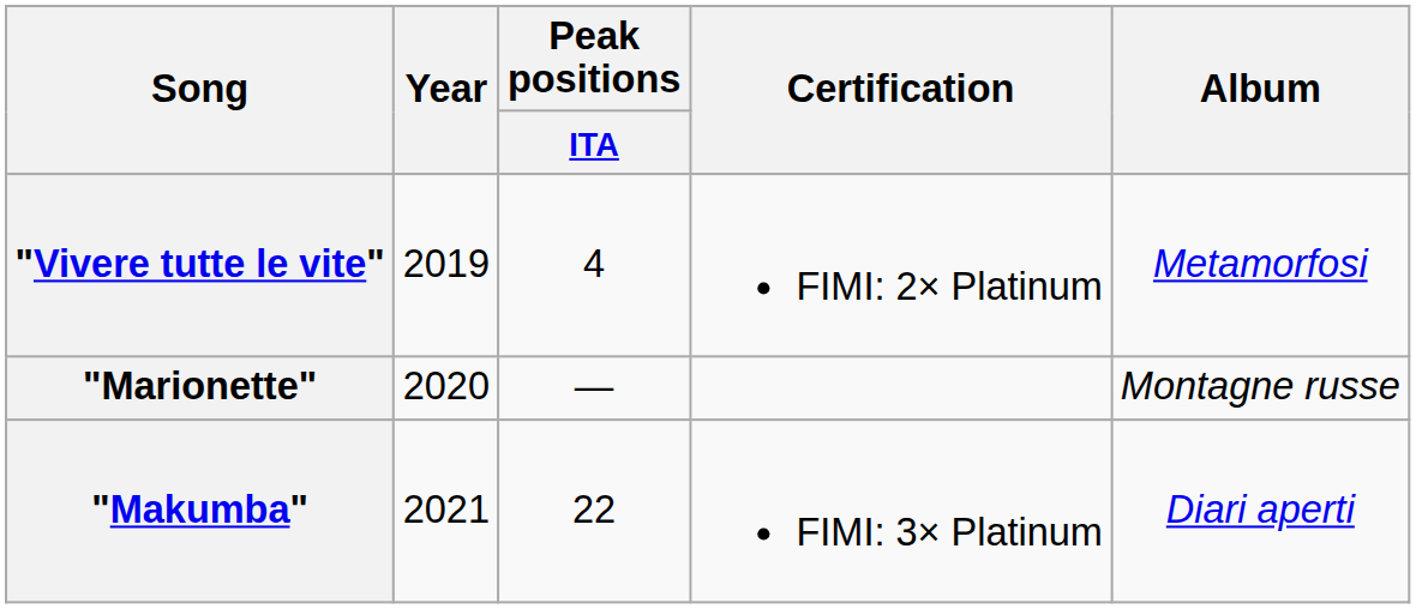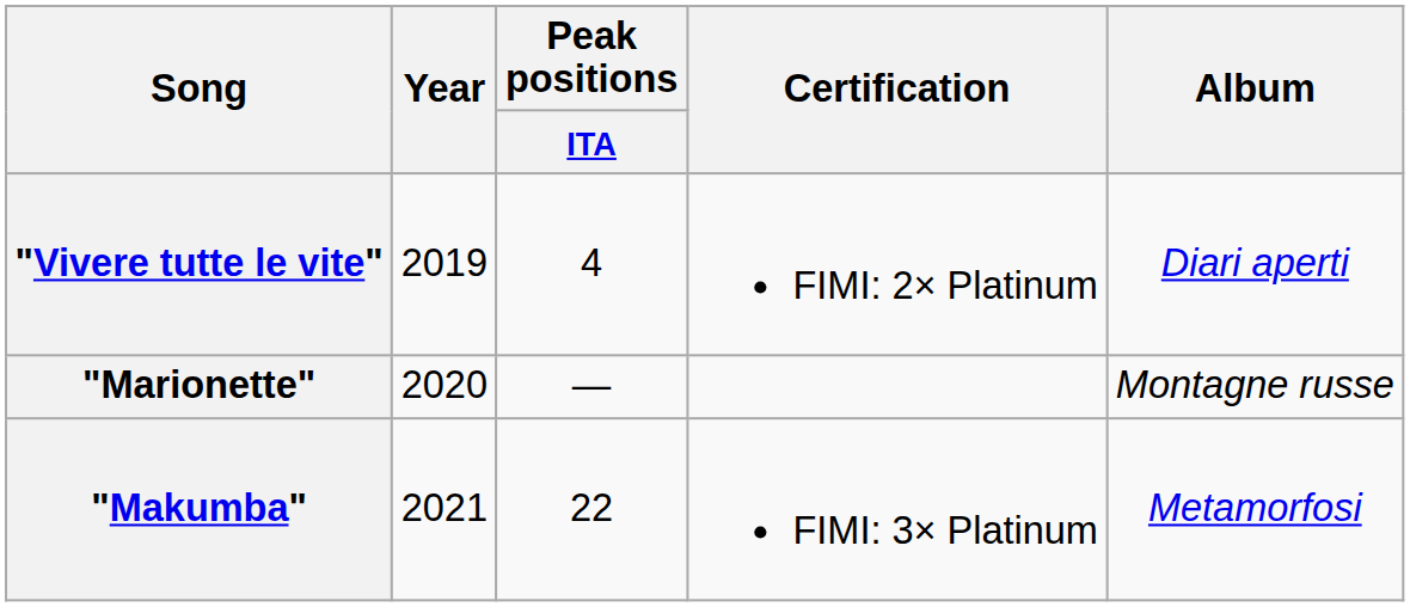 <table class="wikitable plainrowheaders" style="text-align:center;">
 <tr>
 <th rowspan="2">Song</th>
 <th rowspan="2">Year</th>
 <th colspan="1">Peak positions</th>
 <th rowspan="2">Certification</th>
 <th rowspan="2">Album</th>
 </tr>
 <tr>
 <th width="35"><small><a href='#'>ITA</a></small><br></th>
 </tr>
 <tr>
 <th scope="row">"<a href='#'>Vivere tutte le vite</a>" </th>
 <td>2019</td>
 <td>4</td>
 <td><br><ul><li>FIMI: 2× Platinum</li></ul></td>
-<td><em><a href='#'>Metamorfosi</a></em></td>
+<td style="text-align:center;"><em><a href='#'>Diari aperti</a></em></td>
 </tr>
 <tr>
 <th scope="row">"Marionette" </th>
 <td>2020</td>
 <td>—</td>
 <td></td>
 <td><em>Montagne russe</em></td>
 </tr>
 <tr>
 <th scope="row">"<a href='#'>Makumba</a>" </th>
 <td>2021</td>
 <td>22</td>
 <td><br><ul><li>FIMI: 3× Platinum</li></ul></td>
-<td style="text-align:center;"><em><a href='#'>Diari aperti</a></em></td>
+<td><em><a href='#'>Metamorfosi</a></em></td>
 </tr>
 </table>
